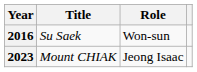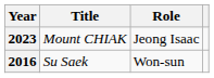 <table class="wikitable sortable plainrowheaders">
 <tr>
 <th scope="col">Year</th>
 <th scope="col">Title</th>
 <th scope="col">Role</th>
 <th scope="col" class="unsortable"></th>
 </tr>
 <tr>
+<th scope="row">2023</th>
+<td><em>Mount CHIAK</em></td>
+<td>Jeong Isaac</td>
+<td></td>
+</tr>
+<tr>
 <th scope="row">2016</th>
 <td><em>Su Saek</em></td>
 <td>Won-sun</td>
 <td></td>
 </tr>
-<tr>
-<th scope="row">2023</th>
-<td><em>Mount CHIAK</em></td>
-<td>Jeong Isaac</td>
-<td></td>
-</tr>
 </table>
